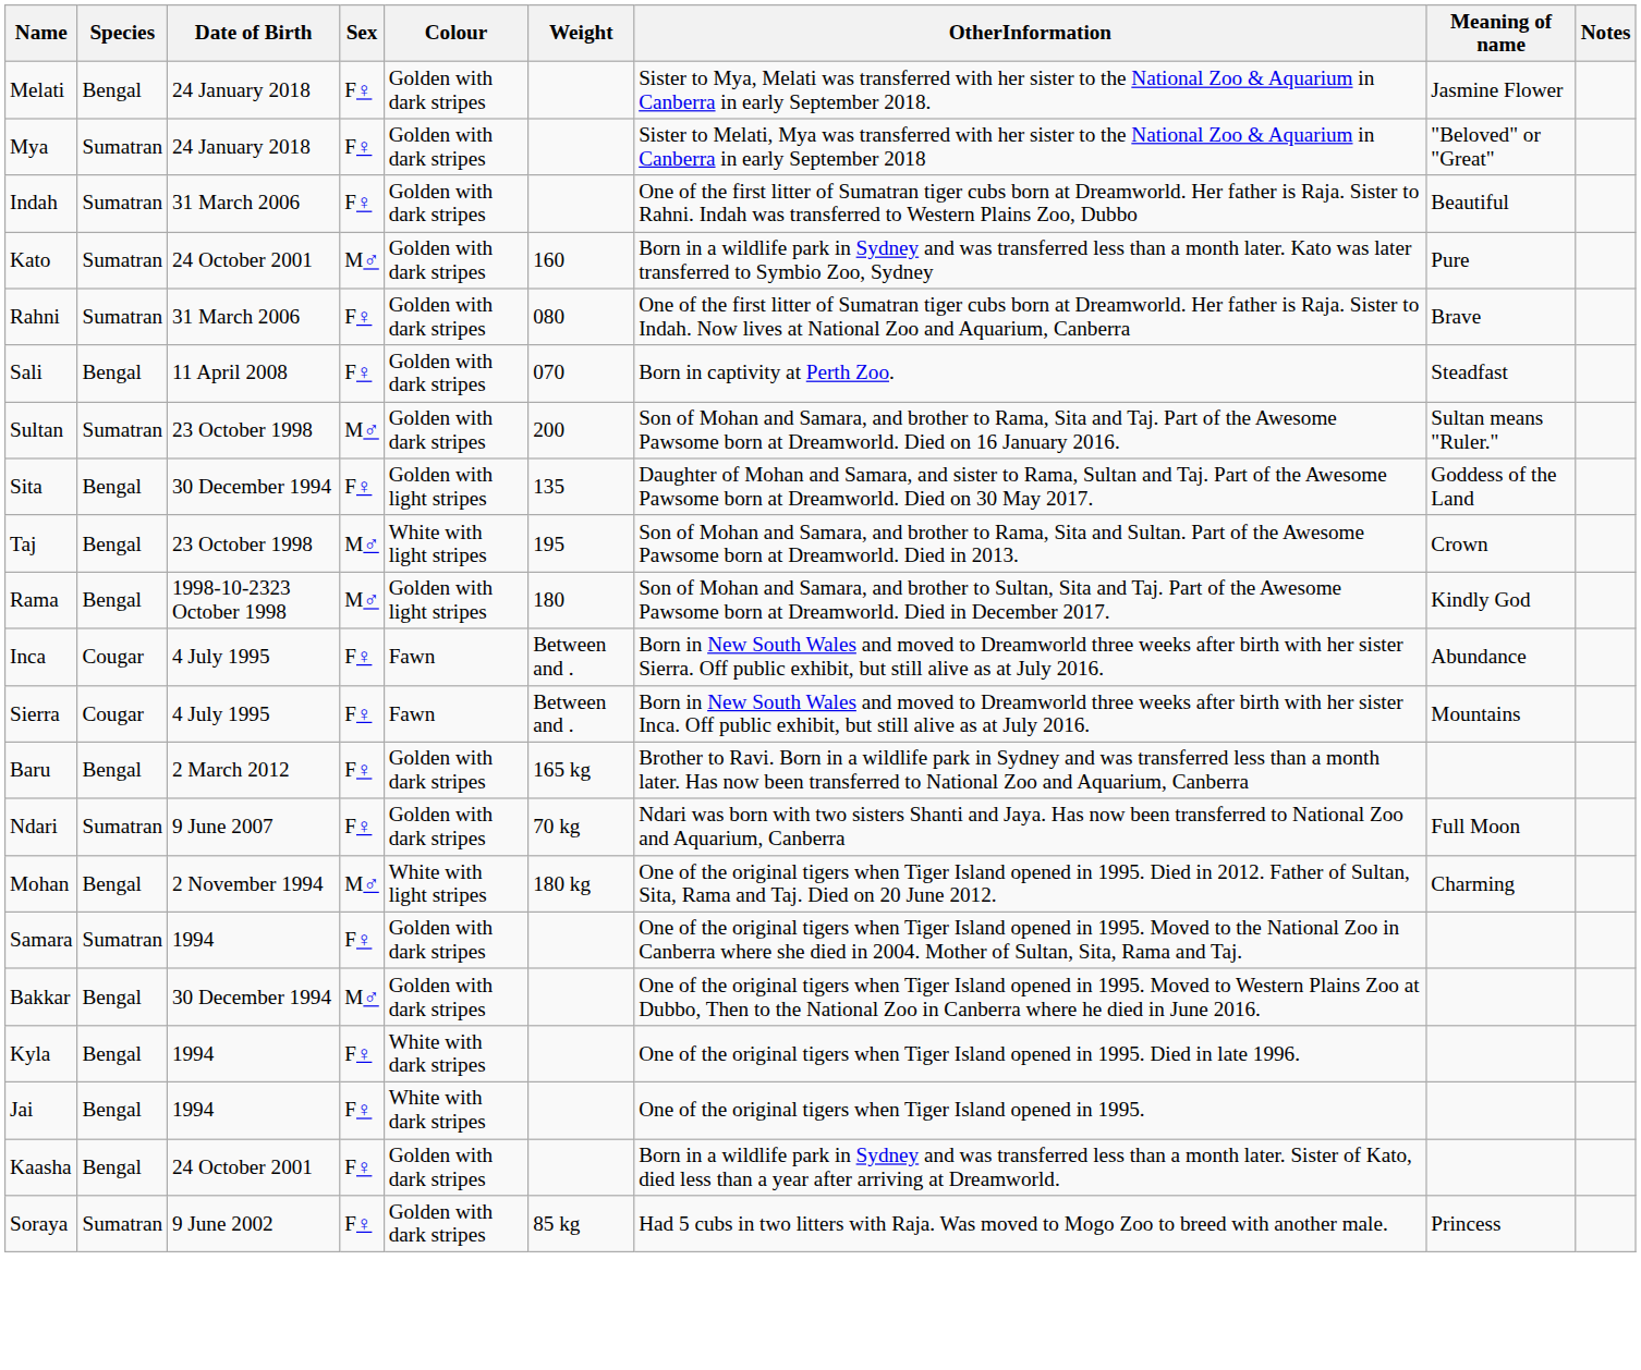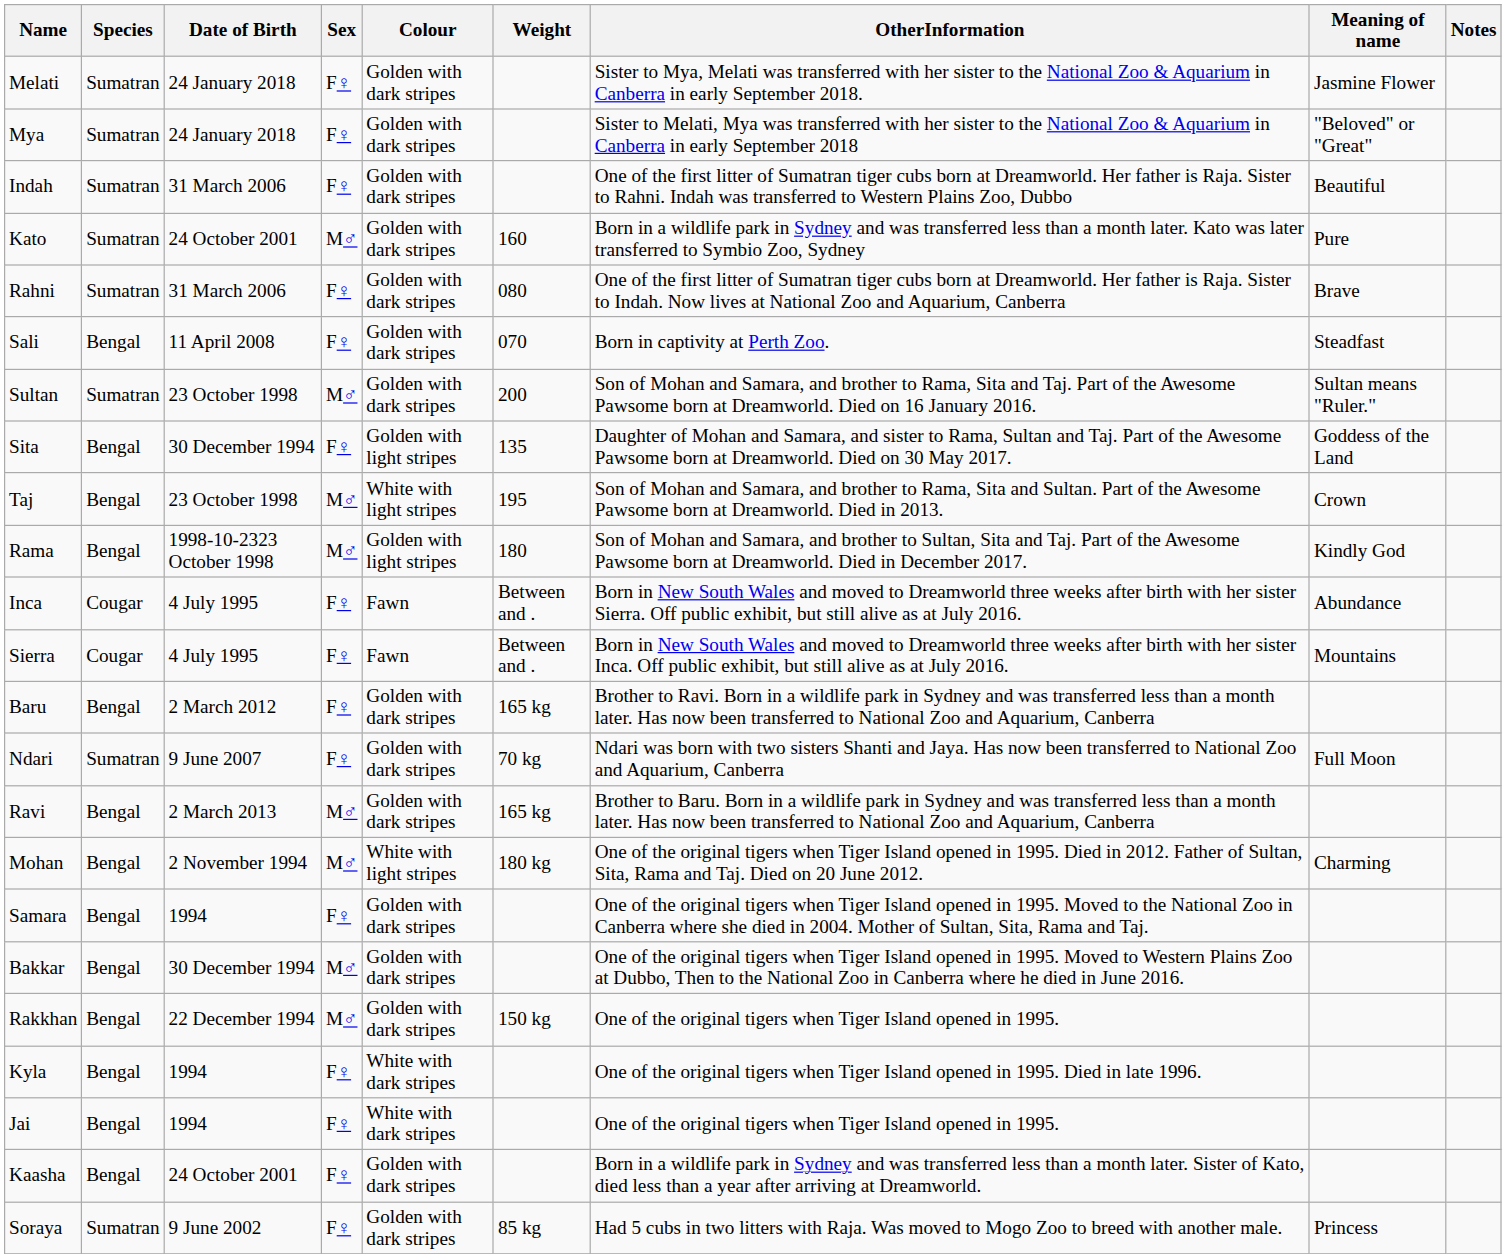 <table class="wikitable">
 <tr>
 <th>Name</th>
 <th>Species</th>
 <th>Date of Birth</th>
 <th>Sex</th>
 <th>Colour</th>
 <th>Weight</th>
 <th>OtherInformation</th>
 <th>Meaning of name</th>
 <th>Notes</th>
 </tr>
 <tr>
 <td>Melati</td>
-<td>Bengal</td>
+<td>Sumatran</td>
 <td>24 January 2018</td>
 <td><span>F</span><a href='#'>♀</a></td>
 <td>Golden with dark stripes</td>
 <td></td>
 <td>Sister to Mya, Melati was transferred with her sister to the <a href='#'>National Zoo & Aquarium</a> in <a href='#'>Canberra</a> in early September 2018.</td>
 <td>Jasmine Flower</td>
 <td></td>
 </tr>
 <tr>
 <td>Mya</td>
 <td>Sumatran</td>
 <td>24 January 2018</td>
 <td><span>F</span><a href='#'>♀</a></td>
 <td>Golden with dark stripes</td>
 <td></td>
 <td>Sister to Melati, Mya was transferred with her sister to the <a href='#'>National Zoo & Aquarium</a> in <a href='#'>Canberra</a> in early September 2018</td>
 <td>"Beloved" or "Great"</td>
 <td></td>
 </tr>
 <tr>
 <td>Indah</td>
 <td>Sumatran</td>
 <td>31 March 2006</td>
 <td><span>F</span><a href='#'>♀</a></td>
 <td>Golden with dark stripes</td>
 <td></td>
 <td>One of the first litter of Sumatran tiger cubs born at Dreamworld. Her father is Raja. Sister to Rahni. Indah was transferred to Western Plains Zoo, Dubbo</td>
 <td>Beautiful</td>
 <td></td>
 </tr>
 <tr>
 <td>Kato</td>
 <td>Sumatran</td>
 <td>24 October 2001</td>
 <td><span>M</span><a href='#'>♂</a></td>
 <td>Golden with dark stripes</td>
 <td><span>160</span></td>
 <td>Born in a wildlife park in <a href='#'>Sydney</a> and was transferred less than a month later. Kato was later transferred to Symbio Zoo, Sydney</td>
 <td>Pure</td>
 <td></td>
 </tr>
 <tr>
 <td>Rahni</td>
 <td>Sumatran</td>
 <td>31 March 2006</td>
 <td><span>F</span><a href='#'>♀</a></td>
 <td>Golden with dark stripes</td>
 <td><span>080</span></td>
 <td>One of the first litter of Sumatran tiger cubs born at Dreamworld. Her father is Raja. Sister to Indah. Now lives at National Zoo and Aquarium, Canberra</td>
 <td>Brave</td>
 <td></td>
 </tr>
 <tr>
 <td>Sali</td>
 <td>Bengal</td>
 <td>11 April 2008</td>
 <td><span>F</span><a href='#'>♀</a></td>
 <td>Golden with dark stripes</td>
 <td><span>070</span></td>
 <td>Born in captivity at <a href='#'>Perth Zoo</a>.</td>
 <td>Steadfast</td>
 <td></td>
 </tr>
 <tr>
 <td>Sultan</td>
 <td>Sumatran</td>
 <td>23 October 1998</td>
 <td><span>M</span><a href='#'>♂</a></td>
 <td>Golden with dark stripes</td>
 <td><span>200</span></td>
 <td>Son of Mohan and Samara, and brother to Rama, Sita and Taj. Part of the Awesome Pawsome born at Dreamworld. Died on 16 January 2016.</td>
 <td>Sultan means "Ruler."</td>
 <td></td>
 </tr>
 <tr>
 <td>Sita</td>
 <td>Bengal</td>
 <td>30 December 1994</td>
 <td><span>F</span><a href='#'>♀</a></td>
 <td>Golden with light stripes</td>
 <td><span>135</span></td>
 <td>Daughter of Mohan and Samara, and sister to Rama, Sultan and Taj. Part of the Awesome Pawsome born at Dreamworld. Died on 30 May 2017.</td>
 <td>Goddess of the Land</td>
 <td></td>
 </tr>
 <tr>
 <td>Taj</td>
 <td>Bengal</td>
 <td>23 October 1998</td>
 <td><span>M</span><a href='#'>♂</a></td>
 <td>White with light stripes</td>
 <td><span>195</span></td>
 <td>Son of Mohan and Samara, and brother to Rama, Sita and Sultan. Part of the Awesome Pawsome born at Dreamworld. Died in 2013.</td>
 <td>Crown</td>
 <td></td>
 </tr>
 <tr>
 <td>Rama</td>
 <td>Bengal</td>
 <td><span>1998-10-23</span>23 October 1998</td>
 <td><span>M</span><a href='#'>♂</a></td>
 <td>Golden with light stripes</td>
 <td><span>180</span></td>
 <td>Son of Mohan and Samara, and brother to Sultan, Sita and Taj. Part of the Awesome Pawsome born at Dreamworld. Died in December 2017.</td>
 <td>Kindly God</td>
 <td></td>
 </tr>
 <tr>
 <td>Inca</td>
 <td>Cougar</td>
 <td>4 July 1995</td>
 <td><span>F</span><a href='#'>♀</a></td>
 <td>Fawn</td>
 <td>Between  and .</td>
 <td>Born in <a href='#'>New South Wales</a> and moved to Dreamworld three weeks after birth with her sister Sierra. Off public exhibit, but still alive as at July 2016.</td>
 <td>Abundance</td>
 <td></td>
 </tr>
 <tr>
 <td>Sierra</td>
 <td>Cougar</td>
 <td>4 July 1995</td>
 <td><span>F</span><a href='#'>♀</a></td>
 <td>Fawn</td>
 <td>Between  and .</td>
 <td>Born in <a href='#'>New South Wales</a> and moved to Dreamworld three weeks after birth with her sister Inca. Off public exhibit, but still alive as at July 2016.</td>
 <td>Mountains</td>
 <td></td>
 </tr>
 <tr>
 <td>Baru</td>
 <td>Bengal</td>
 <td>2 March 2012</td>
 <td><span>F</span><a href='#'>♀</a></td>
 <td>Golden with dark stripes</td>
 <td>165 kg</td>
 <td>Brother to Ravi. Born in a wildlife park in Sydney and was transferred less than a month later. Has now been transferred to National Zoo and Aquarium, Canberra</td>
 <td></td>
 <td></td>
 </tr>
 <tr>
 <td>Ndari</td>
 <td>Sumatran</td>
 <td>9 June 2007</td>
 <td><span>F</span><a href='#'>♀</a></td>
 <td>Golden with dark stripes</td>
 <td>70 kg</td>
 <td>Ndari was born with two sisters Shanti and Jaya. Has now been transferred to National Zoo and Aquarium, Canberra</td>
 <td>Full Moon</td>
 <td></td>
 </tr>
 <tr>
+<td>Ravi</td>
+<td>Bengal</td>
+<td>2 March 2013</td>
+<td><span>M</span><a href='#'>♂</a></td>
+<td>Golden with dark stripes</td>
+<td>165 kg</td>
+<td>Brother to Baru. Born in a wildlife park in Sydney and was transferred less than a month later. Has now been transferred to National Zoo and Aquarium, Canberra</td>
+<td></td>
+<td></td>
+</tr>
+<tr>
 <td>Mohan</td>
 <td>Bengal</td>
 <td>2 November 1994</td>
 <td><span>M</span><a href='#'>♂</a></td>
 <td>White with light stripes</td>
 <td>180 kg</td>
 <td>One of the original tigers when Tiger Island opened in 1995. Died in 2012. Father of Sultan, Sita, Rama and Taj. Died on 20 June 2012.</td>
 <td>Charming</td>
 <td></td>
 </tr>
 <tr>
 <td>Samara</td>
-<td>Sumatran</td>
+<td>Bengal</td>
 <td>1994</td>
 <td><span>F</span><a href='#'>♀</a></td>
 <td>Golden with dark stripes</td>
 <td></td>
 <td>One of the original tigers when Tiger Island opened in 1995. Moved to the National Zoo in Canberra where she died in 2004. Mother of Sultan, Sita, Rama and Taj.</td>
 <td></td>
 <td></td>
 </tr>
 <tr>
 <td>Bakkar</td>
 <td>Bengal</td>
 <td>30 December 1994</td>
 <td><span>M</span><a href='#'>♂</a></td>
 <td>Golden with dark stripes</td>
 <td></td>
 <td>One of the original tigers when Tiger Island opened in 1995. Moved to Western Plains Zoo at Dubbo, Then to the National Zoo in Canberra where he died in June 2016.</td>
+<td></td>
+<td></td>
+</tr>
+<tr>
+<td>Rakkhan</td>
+<td>Bengal</td>
+<td>22 December 1994</td>
+<td><span>M</span><a href='#'>♂</a></td>
+<td>Golden with dark stripes</td>
+<td>150 kg</td>
+<td>One of the original tigers when Tiger Island opened in 1995.</td>
 <td></td>
 <td></td>
 </tr>
 <tr>
 <td>Kyla</td>
 <td>Bengal</td>
 <td>1994</td>
 <td><span>F</span><a href='#'>♀</a></td>
 <td>White with dark stripes</td>
 <td></td>
 <td>One of the original tigers when Tiger Island opened in 1995. Died in late 1996.</td>
 <td></td>
 <td></td>
 </tr>
 <tr>
 <td>Jai</td>
 <td>Bengal</td>
 <td>1994</td>
 <td><span>F</span><a href='#'>♀</a></td>
 <td>White with dark stripes</td>
 <td></td>
 <td>One of the original tigers when Tiger Island opened in 1995.</td>
 <td></td>
 <td></td>
 </tr>
 <tr>
 <td>Kaasha</td>
 <td>Bengal</td>
 <td>24 October 2001</td>
 <td><span>F</span><a href='#'>♀</a></td>
 <td>Golden with dark stripes</td>
 <td></td>
 <td>Born in a wildlife park in <a href='#'>Sydney</a> and was transferred less than a month later. Sister of Kato, died less than a year after arriving at Dreamworld.</td>
 <td></td>
 <td></td>
 </tr>
 <tr>
 <td>Soraya</td>
 <td>Sumatran</td>
 <td>9 June 2002</td>
 <td><span>F</span><a href='#'>♀</a></td>
 <td>Golden with dark stripes</td>
 <td>85 kg</td>
 <td>Had 5 cubs in two litters with Raja. Was moved to Mogo Zoo to breed with another male.</td>
 <td>Princess</td>
 <td></td>
 </tr>
 </table>
